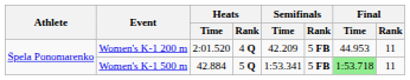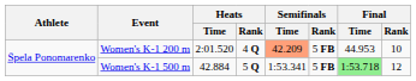 <table class="wikitable" style="font-size:90%">
 <tr>
 <th rowspan="2">Athlete</th>
 <th rowspan="2">Event</th>
 <th colspan=2>Heats</th>
 <th colspan=2>Semifinals</th>
 <th colspan=2>Final</th>
 </tr>
 <tr style="font-size:95%">
 <th>Time</th>
 <th>Rank</th>
 <th>Time</th>
 <th>Rank</th>
 <th>Time</th>
 <th>Rank</th>
 </tr>
 <tr align=center>
 <td align=left rowspan=2><a href='#'>Špela Ponomarenko</a></td>
 <td align=left><a href='#'>Women's K-1 200 m</a></td>
 <td>2:01.520</td>
 <td>4 <strong>Q</strong></td>
-<td>42.209</td>
+<td style="background: lightsalmon;">42.209</td>
 <td>5 <strong>FB</strong></td>
 <td>44.953</td>
-<td>11</td>
+<td>10</td>
 </tr>
 <tr align=center>
 <td align=left><a href='#'>Women's K-1 500 m</a></td>
 <td>42.884</td>
 <td>5 <strong>Q</strong></td>
 <td>1:53.341</td>
 <td>5 <strong>FB</strong></td>
 <td style="background: lightgreen;">1:53.718</td>
-<td>11</td>
+<td>12</td>
 </tr>
 </table>
